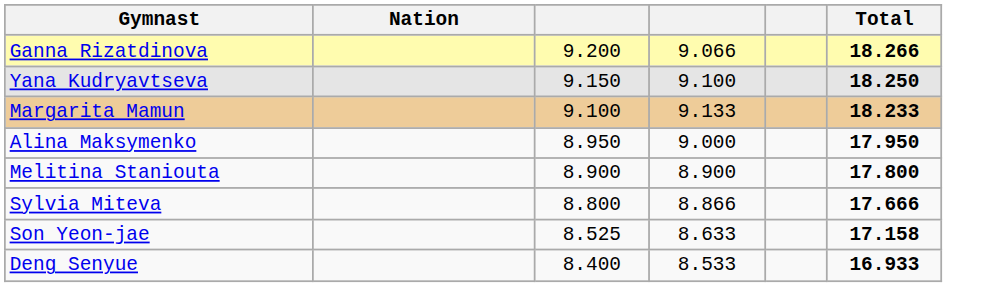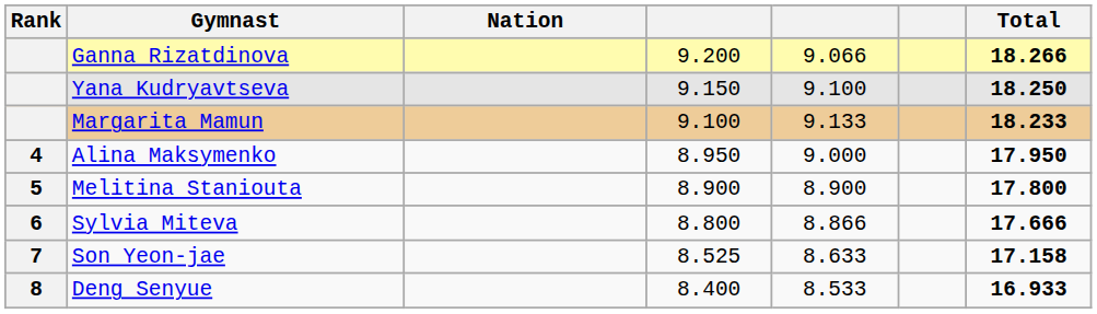 <table class="wikitable sortable" style="text-align:center; font-size:85%">
 <tr>
+<th scope="col" style="width:20px;">Rank</th>
 <th ! scope="col" style="width:170px;">Gymnast</th>
 <th ! scope="col" style="width:120px;">Nation</th>
 <th ! scope="col" style="width:60px;"></th>
 <th ! scope="col" style="width:60px;"></th>
 <th ! scope="col" style="width:30px;"></th>
 <th ! scope="col" style="width:60px;">Total</th>
 </tr>
 <tr bgcolor=fffcaf>
+<th scope=row></th>
 <td align=left><a href='#'>Ganna Rizatdinova</a></td>
 <td style="text-align:left;"></td>
 <td>9.200</td>
 <td>9.066</td>
 <td></td>
 <td><strong>18.266</strong></td>
 </tr>
 <tr bgcolor=e5e5e5>
+<th scope=row></th>
 <td align=left><a href='#'>Yana Kudryavtseva</a></td>
 <td style="text-align:left;"></td>
 <td>9.150</td>
 <td>9.100</td>
 <td></td>
 <td><strong>18.250</strong></td>
 </tr>
 <tr bgcolor=eecc99>
+<th scope=row></th>
 <td align=left><a href='#'>Margarita Mamun</a></td>
 <td style="text-align:left;"></td>
 <td>9.100</td>
 <td>9.133</td>
 <td></td>
 <td><strong>18.233</strong></td>
 </tr>
 <tr>
+<th scope=row>4</th>
 <td align=left><a href='#'>Alina Maksymenko</a></td>
 <td style="text-align:left;"></td>
 <td>8.950</td>
 <td>9.000</td>
 <td></td>
 <td><strong>17.950</strong></td>
 </tr>
 <tr>
+<th scope=row>5</th>
 <td align=left><a href='#'>Melitina Staniouta</a></td>
 <td style="text-align:left;"></td>
 <td>8.900</td>
 <td>8.900</td>
 <td></td>
 <td><strong>17.800</strong></td>
 </tr>
 <tr>
+<th scope=row>6</th>
 <td align=left><a href='#'>Sylvia Miteva</a></td>
 <td style="text-align:left;"></td>
 <td>8.800</td>
 <td>8.866</td>
 <td></td>
 <td><strong>17.666</strong></td>
 </tr>
 <tr>
+<th scope=row>7</th>
 <td align=left><a href='#'>Son Yeon-jae</a></td>
 <td style="text-align:left;"></td>
 <td>8.525</td>
 <td>8.633</td>
 <td></td>
 <td><strong>17.158</strong></td>
 </tr>
 <tr>
+<th scope=row>8</th>
 <td align=left><a href='#'>Deng Senyue</a></td>
 <td style="text-align:left;"></td>
 <td>8.400</td>
 <td>8.533</td>
 <td></td>
 <td><strong>16.933</strong></td>
 </tr>
 </table>
